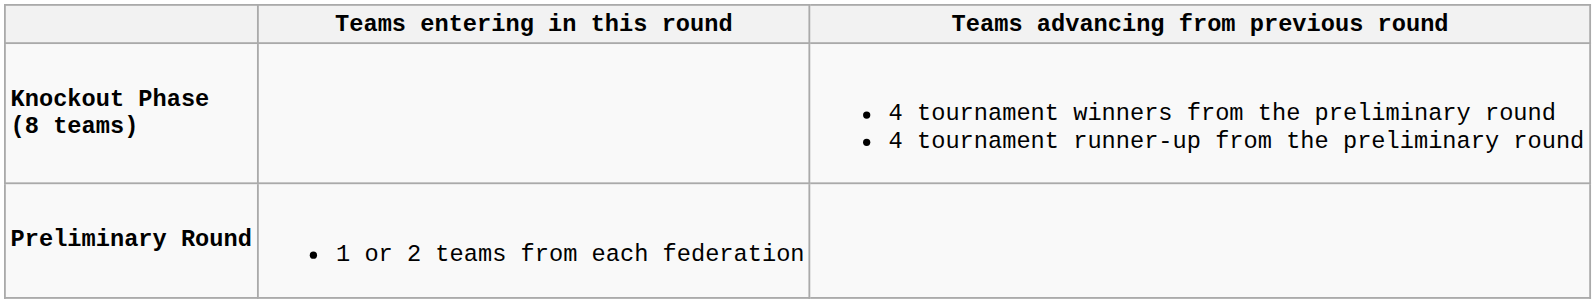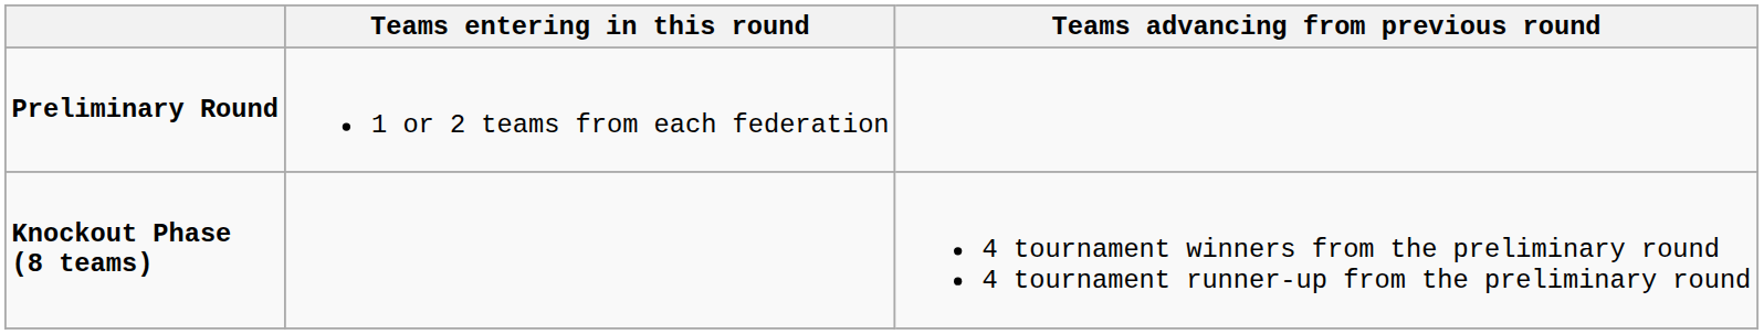 <table class="wikitable">
 <tr>
 <th></th>
 <th>Teams entering in this round</th>
 <th>Teams advancing from previous round</th>
 </tr>
 <tr>
+<td><strong>Preliminary Round</strong></td>
+<td><br><ul><li>1 or 2 teams from each federation</li></ul></td>
+<td></td>
+</tr>
+<tr>
 <td><strong>Knockout Phase<br>(8 teams)</strong></td>
 <td></td>
 <td><br><ul><li>4 tournament winners from the preliminary round</li><li>4 tournament runner-up from the preliminary round</li></ul></td>
 </tr>
-<tr>
-<td><strong>Preliminary Round</strong></td>
-<td><br><ul><li>1 or 2 teams from each federation</li></ul></td>
-<td></td>
-</tr>
 </table>
